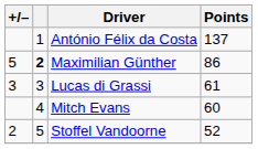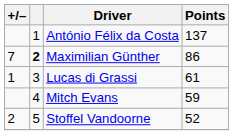 <table class="wikitable" style="font-size: 85%">
 <tr>
 <th scope="col">+/–</th>
 <th scope="col"></th>
 <th scope="col">Driver</th>
 <th scope="col">Points</th>
 </tr>
 <tr>
 <td align="left"></td>
 <td align="center">1</td>
 <td> <a href='#'>António Félix da Costa</a></td>
 <td align="left">137</td>
 </tr>
 <tr>
-<td align="left"> 5</td>
+<td align="left"> 7</td>
 <td align="center"><strong>2</strong></td>
 <td> <a href='#'>Maximilian Günther</a></td>
 <td align="left">86</td>
 </tr>
 <tr>
-<td align="left"> 3</td>
+<td align="left"> 1</td>
 <td align="center">3</td>
 <td> <a href='#'>Lucas di Grassi</a></td>
 <td align="left">61</td>
 </tr>
 <tr>
 <td align="left"></td>
 <td align="center">4</td>
 <td> <a href='#'>Mitch Evans</a></td>
-<td align="left">60</td>
+<td align="left">59</td>
 </tr>
 <tr>
 <td align="left"> 2</td>
 <td align="center">5</td>
 <td> <a href='#'>Stoffel Vandoorne</a></td>
 <td align="left">52</td>
 </tr>
 <tr>
 </tr>
 </table>
